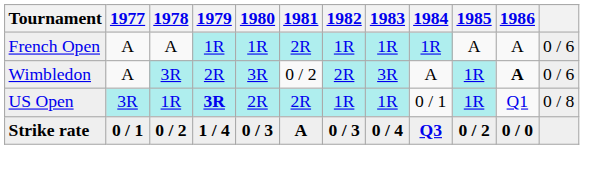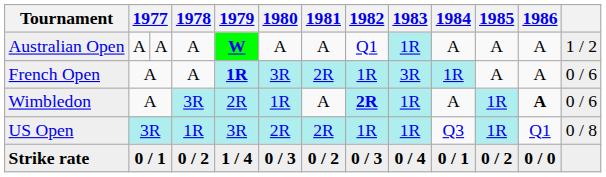 <table class=wikitable style=text-align:center>
 <tr>
 <th>Tournament</th>
 <th colspan=2><a href='#'>1977</a></th>
 <th><a href='#'>1978</a></th>
 <th><a href='#'>1979</a></th>
 <th><a href='#'>1980</a></th>
 <th><a href='#'>1981</a></th>
 <th><a href='#'>1982</a></th>
 <th><a href='#'>1983</a></th>
 <th><a href='#'>1984</a></th>
 <th><a href='#'>1985</a></th>
 <th><a href='#'>1986</a></th>
 <th></th>
 </tr>
 <tr>
+<td align=left bgcolor=#efefef><a href='#'>Australian Open</a></td>
+<td>A</td>
+<td>A</td>
+<td>A</td>
+<td bgcolor=lime><a href='#'><strong>W</strong></a></td>
+<td>A</td>
+<td>A</td>
+<td><a href='#'>Q1</a></td>
+<td bgcolor=afeeee><a href='#'>1R</a></td>
+<td>A</td>
+<td>A</td>
+<td>A</td>
+<td bgcolor=#efefef>1 / 2</td>
+</tr>
+<tr>
 <td align=left bgcolor=#efefef><a href='#'>French Open</a></td>
 <td colspan=2>A</td>
 <td>A</td>
-<td bgcolor=afeeee><a href='#'>1R</a></td>
-<td bgcolor=afeeee><a href='#'>1R</a></td>
+<td bgcolor=afeeee><strong><a href='#'>1R</a></strong></td>
+<td bgcolor=afeeee><a href='#'>3R</a></td>
 <td bgcolor=afeeee><a href='#'>2R</a></td>
 <td bgcolor=afeeee><a href='#'>1R</a></td>
-<td bgcolor=afeeee><a href='#'>1R</a></td>
+<td bgcolor=afeeee><a href='#'>3R</a></td>
 <td bgcolor=afeeee><a href='#'>1R</a></td>
 <td>A</td>
 <td>A</td>
 <td bgcolor=#efefef>0 / 6</td>
 </tr>
 <tr>
 <td align=left bgcolor=#efefef><a href='#'>Wimbledon</a></td>
 <td colspan=2>A</td>
 <td bgcolor=afeeee><a href='#'>3R</a></td>
 <td bgcolor=afeeee><a href='#'>2R</a></td>
-<td bgcolor=afeeee><a href='#'>3R</a></td>
-<td>0 / 2</td>
-<td bgcolor=afeeee><a href='#'>2R</a></td>
-<td bgcolor=afeeee><a href='#'>3R</a></td>
+<td bgcolor=afeeee><a href='#'>1R</a></td>
+<td>A</td>
+<td bgcolor=afeeee><strong><a href='#'>2R</a></strong></td>
+<td bgcolor=afeeee><a href='#'>1R</a></td>
 <td>A</td>
 <td bgcolor=afeeee><a href='#'>1R</a></td>
 <td><strong>A</strong></td>
 <td bgcolor=#efefef>0 / 6</td>
 </tr>
 <tr>
 <td align=left bgcolor=#efefef><a href='#'>US Open</a></td>
 <td bgcolor=afeeee colspan=2><a href='#'>3R</a></td>
 <td bgcolor=afeeee><a href='#'>1R</a></td>
-<td bgcolor=afeeee><strong><a href='#'>3R</a></strong></td>
+<td bgcolor=afeeee><a href='#'>3R</a></td>
 <td bgcolor=afeeee><a href='#'>2R</a></td>
 <td bgcolor=afeeee><a href='#'>2R</a></td>
 <td bgcolor=afeeee><a href='#'>1R</a></td>
 <td bgcolor=afeeee><a href='#'>1R</a></td>
-<td>0 / 1</td>
+<td><a href='#'>Q3</a></td>
 <td bgcolor=afeeee><a href='#'>1R</a></td>
 <td><a href='#'>Q1</a></td>
 <td bgcolor=#efefef>0 / 8</td>
 </tr>
 <tr style="font-weight:bold; background:#efefef;">
 <td style=text-align:left>Strike rate</td>
 <td colspan=2>0 / 1</td>
 <td>0 / 2</td>
 <td>1 / 4</td>
 <td>0 / 3</td>
-<td>A</td>
+<td>0 / 2</td>
 <td>0 / 3</td>
 <td>0 / 4</td>
-<td><a href='#'>Q3</a></td>
+<td>0 / 1</td>
 <td>0 / 2</td>
 <td>0 / 0</td>
 <td></td>
 </tr>
 </table>
